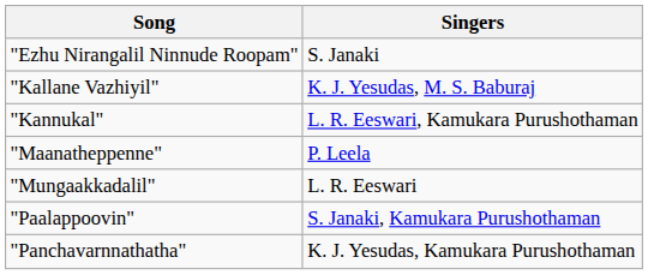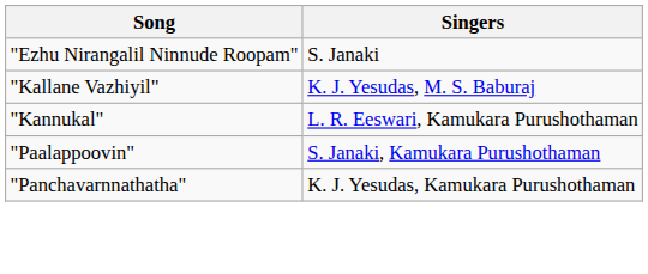 <table class="wikitable" style="font-size:95%;">
 <tr>
 <th>Song</th>
 <th>Singers</th>
 </tr>
 <tr>
 <td>"Ezhu Nirangalil Ninnude Roopam"</td>
 <td>S. Janaki</td>
 </tr>
 <tr>
 <td>"Kallane Vazhiyil"</td>
 <td><a href='#'>K. J. Yesudas</a>, <a href='#'>M. S. Baburaj</a></td>
 </tr>
 <tr>
 <td>"Kannukal"</td>
 <td><a href='#'>L. R. Eeswari</a>, Kamukara Purushothaman</td>
 </tr>
 <tr>
-<td>"Maanatheppenne"</td>
-<td><a href='#'>P. Leela</a></td>
-</tr>
-<tr>
-<td>"Mungaakkadalil"</td>
-<td>L. R. Eeswari</td>
-</tr>
-<tr>
 <td>"Paalappoovin"</td>
 <td><a href='#'>S. Janaki</a>, <a href='#'>Kamukara Purushothaman</a></td>
 </tr>
 <tr>
 <td>"Panchavarnnathatha"</td>
 <td>K. J. Yesudas, Kamukara Purushothaman</td>
 </tr>
 </table>
